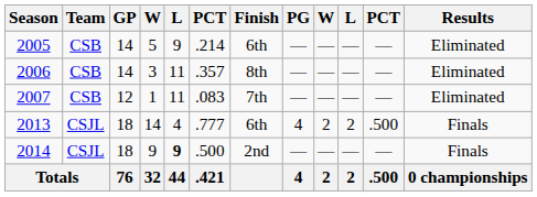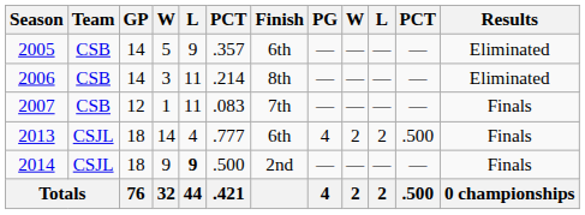 <table class=wikitable style="text-align:center">
 <tr>
 <th>Season</th>
 <th>Team</th>
 <th>GP</th>
 <th>W</th>
 <th>L</th>
 <th>PCT</th>
 <th>Finish</th>
 <th>PG</th>
 <th>W</th>
 <th>L</th>
 <th>PCT</th>
 <th>Results</th>
 </tr>
 <tr>
 <td><a href='#'>2005</a></td>
 <td><a href='#'>CSB</a></td>
 <td>14</td>
 <td>5</td>
 <td>9</td>
-<td>.214</td>
+<td>.357</td>
 <td>6th</td>
 <td>—</td>
 <td>—</td>
 <td>—</td>
 <td>—</td>
 <td>Eliminated</td>
 </tr>
 <tr>
 <td><a href='#'>2006</a></td>
 <td><a href='#'>CSB</a></td>
 <td>14</td>
 <td>3</td>
 <td>11</td>
-<td>.357</td>
+<td>.214</td>
 <td>8th</td>
 <td>—</td>
 <td>—</td>
 <td>—</td>
 <td>—</td>
 <td>Eliminated</td>
 </tr>
 <tr>
 <td><a href='#'>2007</a></td>
 <td><a href='#'>CSB</a></td>
 <td>12</td>
 <td>1</td>
 <td>11</td>
 <td>.083</td>
 <td>7th</td>
 <td>—</td>
 <td>—</td>
 <td>—</td>
 <td>—</td>
-<td>Eliminated</td>
+<td>Finals</td>
 </tr>
 <tr>
 <td><a href='#'>2013</a></td>
 <td><a href='#'>CSJL</a></td>
 <td>18</td>
 <td>14</td>
 <td>4</td>
 <td>.777</td>
 <td>6th</td>
 <td>4</td>
 <td>2</td>
 <td>2</td>
 <td>.500</td>
 <td>Finals</td>
 </tr>
 <tr>
 <td><a href='#'>2014</a></td>
 <td><a href='#'>CSJL</a></td>
 <td>18</td>
 <td>9</td>
 <td><strong>9</strong></td>
 <td>.500</td>
 <td>2nd</td>
 <td>—</td>
 <td>—</td>
 <td>—</td>
 <td>—</td>
 <td>Finals</td>
 </tr>
 <tr>
 <th colspan="2">Totals</th>
 <th>76</th>
 <th>32</th>
 <th>44</th>
 <th>.421</th>
 <th></th>
 <th>4</th>
 <th>2</th>
 <th>2</th>
 <th>.500</th>
 <th>0 championships</th>
 </tr>
 </table>
